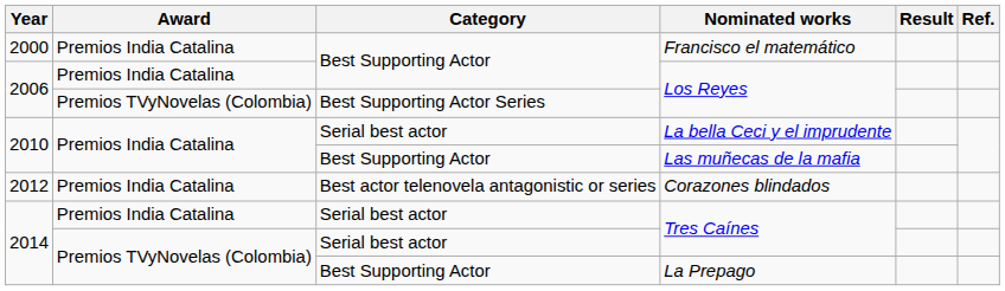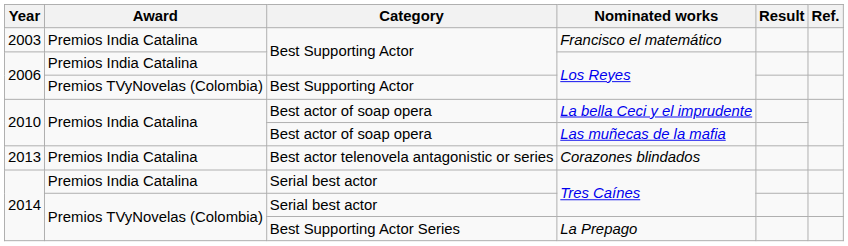 <table class="wikitable">
 <tr>
 <th>Year</th>
 <th>Award</th>
 <th>Category</th>
 <th>Nominated works</th>
 <th>Result</th>
 <th>Ref.</th>
 </tr>
 <tr>
-<td>2000</td>
+<td>2003</td>
 <td>Premios India Catalina</td>
 <td rowspan="2">Best Supporting Actor</td>
 <td><em>Francisco el matemático</em></td>
 <td></td>
 <td></td>
 </tr>
 <tr>
 <td rowspan="2">2006</td>
 <td>Premios India Catalina</td>
 <td rowspan="2"><em><a href='#'>Los Reyes</a></em></td>
 <td></td>
 <td></td>
 </tr>
 <tr>
 <td>Premios TVyNovelas (Colombia)</td>
-<td>Best Supporting Actor Series</td>
+<td>Best Supporting Actor</td>
 <td></td>
 <td></td>
 </tr>
 <tr>
 <td rowspan="2">2010</td>
 <td rowspan="2">Premios India Catalina</td>
-<td>Serial best actor</td>
+<td>Best actor of soap opera</td>
 <td><em><a href='#'>La bella Ceci y el imprudente</a></em></td>
 <td></td>
 <td rowspan="2"></td>
 </tr>
 <tr>
-<td>Best Supporting Actor</td>
+<td>Best actor of soap opera</td>
 <td><em><a href='#'>Las muñecas de la mafia</a></em></td>
 <td></td>
 </tr>
 <tr>
-<td>2012</td>
+<td>2013</td>
 <td>Premios India Catalina</td>
 <td>Best actor telenovela antagonistic or series</td>
 <td><em>Corazones blindados</em></td>
 <td></td>
 <td></td>
 </tr>
 <tr>
 <td rowspan="3">2014</td>
 <td>Premios India Catalina</td>
 <td>Serial best actor</td>
 <td rowspan="2"><em><a href='#'>Tres Caínes</a></em></td>
 <td></td>
 <td></td>
 </tr>
 <tr>
 <td rowspan="2">Premios TVyNovelas (Colombia)</td>
 <td>Serial best actor</td>
 <td></td>
 <td></td>
 </tr>
 <tr>
-<td>Best Supporting Actor</td>
+<td>Best Supporting Actor Series</td>
 <td><em>La Prepago</em></td>
 <td></td>
 <td></td>
 </tr>
 </table>
